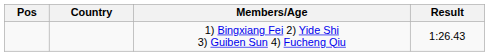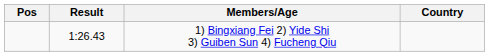 <table class="wikitable"  style="text-align:center; width:80%;">
 <tr>
 <th>Pos</th>
+<th>Result</th>
+<th>Members/Age</th>
 <th>Country</th>
-<th>Members/Age</th>
-<th>Result</th>
 </tr>
 <tr>
 <td align=center></td>
+<td>1:26.43</td>
+<td>1) <a href='#'>Bingxiang Fei</a> 2) <a href='#'>Yide Shi</a><br>3) <a href='#'>Guiben Sun</a> 4) <a href='#'>Fucheng Qiu</a></td>
 <td align=left></td>
-<td>1) <a href='#'>Bingxiang Fei</a> 2) <a href='#'>Yide Shi</a><br>3) <a href='#'>Guiben Sun</a> 4) <a href='#'>Fucheng Qiu</a></td>
-<td>1:26.43</td>
 </tr>
 </table>
